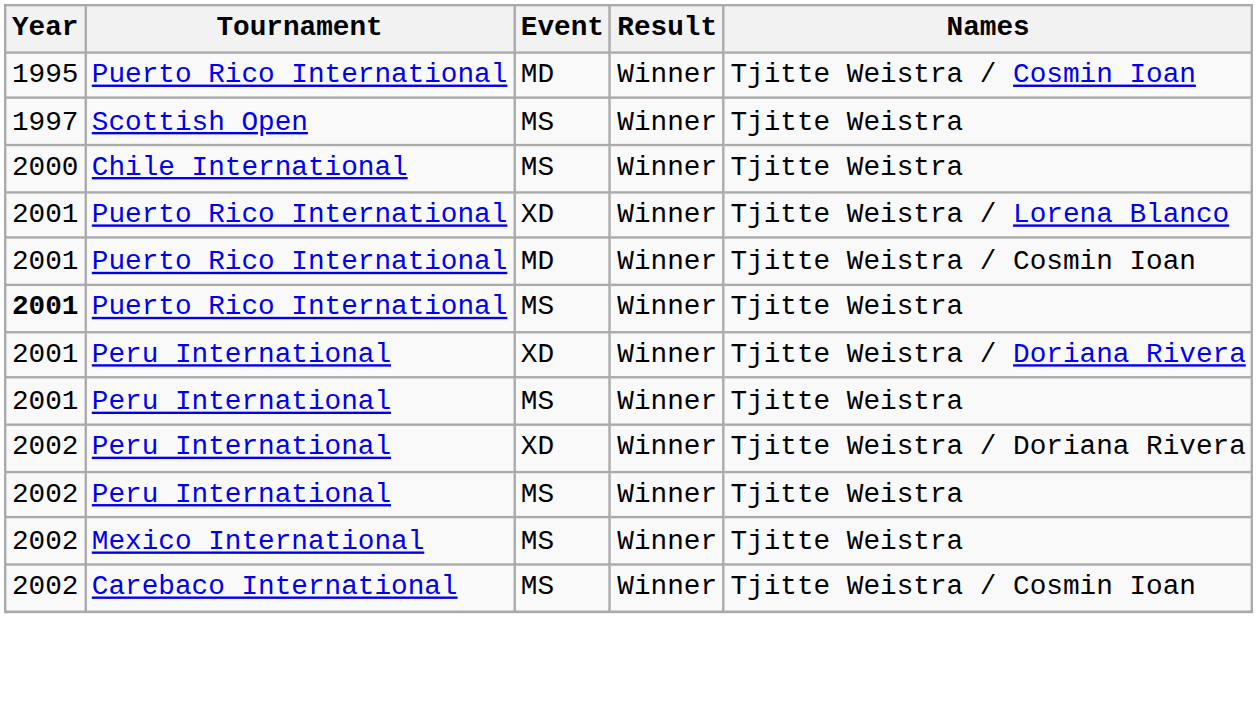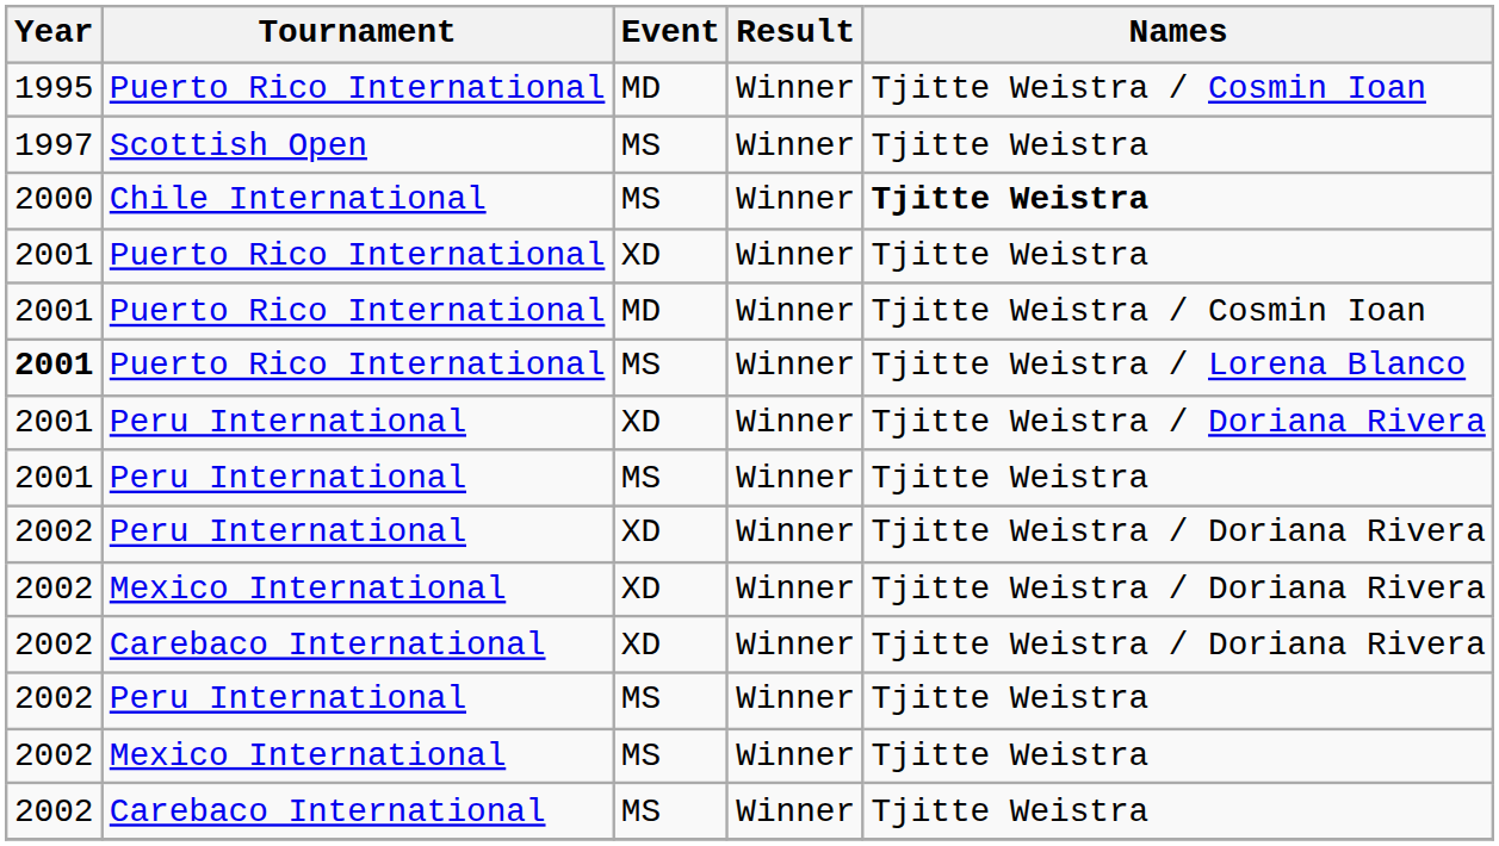 <table class=wikitable style=font-size:90%;>
 <tr>
 <th>Year</th>
 <th>Tournament</th>
 <th>Event</th>
 <th>Result</th>
 <th>Names</th>
 </tr>
 <tr>
 <td>1995</td>
 <td><a href='#'>Puerto Rico International</a></td>
 <td>MD</td>
 <td>Winner</td>
 <td>Tjitte Weistra / <a href='#'>Cosmin Ioan</a></td>
 </tr>
 <tr>
 <td>1997</td>
 <td><a href='#'>Scottish Open</a></td>
 <td>MS</td>
 <td>Winner</td>
 <td>Tjitte Weistra</td>
 </tr>
 <tr>
 <td>2000</td>
 <td><a href='#'>Chile International</a></td>
 <td>MS</td>
 <td>Winner</td>
-<td>Tjitte Weistra</td>
+<td><strong>Tjitte Weistra</strong></td>
 </tr>
 <tr>
 <td>2001</td>
 <td><a href='#'>Puerto Rico International</a></td>
 <td>XD</td>
 <td>Winner</td>
-<td>Tjitte Weistra / <a href='#'>Lorena Blanco</a></td>
+<td>Tjitte Weistra</td>
 </tr>
 <tr>
 <td>2001</td>
 <td><a href='#'>Puerto Rico International</a></td>
 <td>MD</td>
 <td>Winner</td>
 <td>Tjitte Weistra / Cosmin Ioan</td>
 </tr>
 <tr>
 <td><strong>2001</strong></td>
 <td><a href='#'>Puerto Rico International</a></td>
 <td>MS</td>
 <td>Winner</td>
-<td>Tjitte Weistra</td>
+<td>Tjitte Weistra / <a href='#'>Lorena Blanco</a></td>
 </tr>
 <tr>
 <td>2001</td>
 <td><a href='#'>Peru International</a></td>
 <td>XD</td>
 <td>Winner</td>
 <td>Tjitte Weistra / <a href='#'>Doriana Rivera</a></td>
 </tr>
 <tr>
 <td>2001</td>
 <td><a href='#'>Peru International</a></td>
 <td>MS</td>
 <td>Winner</td>
 <td>Tjitte Weistra</td>
 </tr>
 <tr>
 <td>2002</td>
 <td><a href='#'>Peru International</a></td>
 <td>XD</td>
 <td>Winner</td>
 <td>Tjitte Weistra / Doriana Rivera</td>
 </tr>
 <tr>
 <td>2002</td>
+<td><a href='#'>Mexico International</a></td>
+<td>XD</td>
+<td>Winner</td>
+<td>Tjitte Weistra / Doriana Rivera</td>
+</tr>
+<tr>
+<td>2002</td>
+<td><a href='#'>Carebaco International</a></td>
+<td>XD</td>
+<td>Winner</td>
+<td>Tjitte Weistra / Doriana Rivera</td>
+</tr>
+<tr>
+<td>2002</td>
 <td><a href='#'>Peru International</a></td>
 <td>MS</td>
 <td>Winner</td>
 <td>Tjitte Weistra</td>
 </tr>
 <tr>
 <td>2002</td>
 <td><a href='#'>Mexico International</a></td>
 <td>MS</td>
 <td>Winner</td>
 <td>Tjitte Weistra</td>
 </tr>
 <tr>
 <td>2002</td>
 <td><a href='#'>Carebaco International</a></td>
 <td>MS</td>
 <td>Winner</td>
-<td>Tjitte Weistra / Cosmin Ioan</td>
+<td>Tjitte Weistra</td>
 </tr>
 <tr>
 </tr>
 </table>
